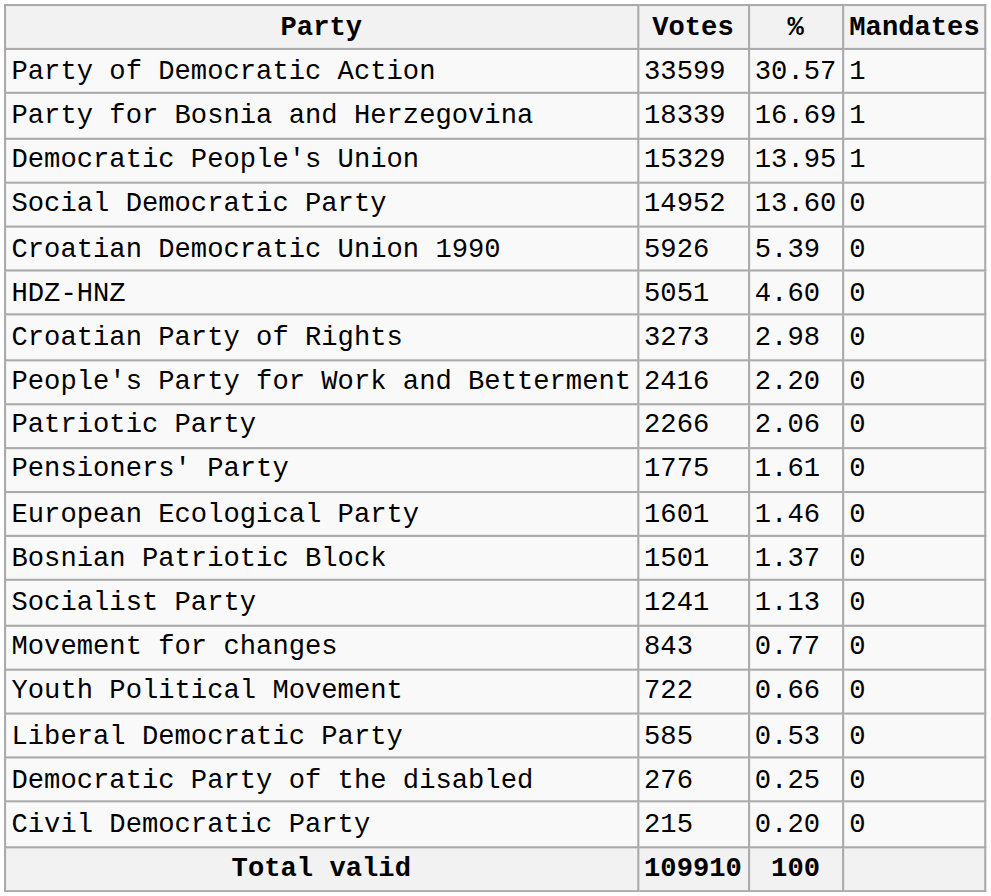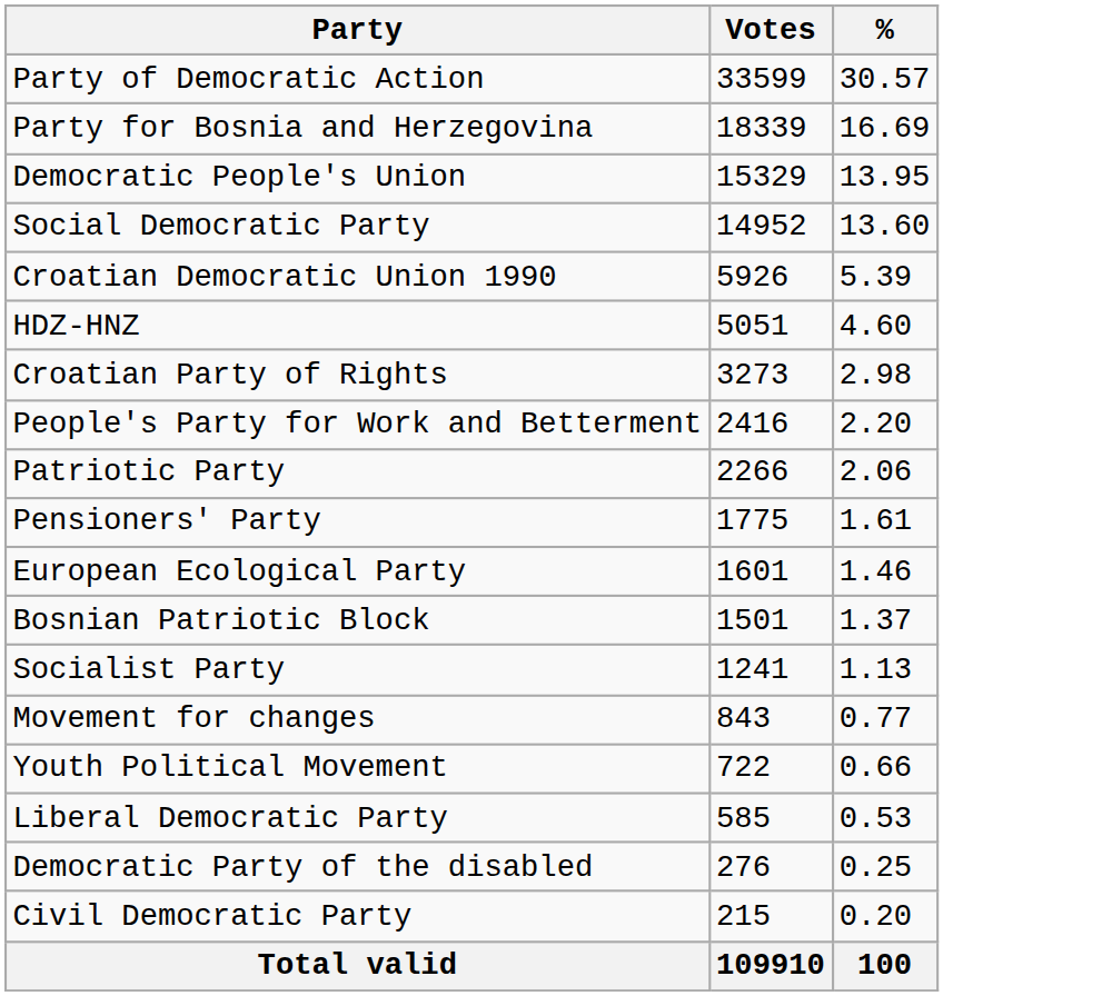 <table class="wikitable" style ="text-align: left">
 <tr>
 <th>Party</th>
 <th>Votes</th>
 <th>%</th>
-<th>Mandates</th>
 </tr>
 <tr>
 <td>Party of Democratic Action</td>
 <td>33599</td>
 <td>30.57</td>
-<td>1</td>
 </tr>
 <tr>
 <td>Party for Bosnia and Herzegovina</td>
 <td>18339</td>
 <td>16.69</td>
-<td>1</td>
 </tr>
 <tr>
 <td>Democratic People's Union</td>
 <td>15329</td>
 <td>13.95</td>
-<td>1</td>
 </tr>
 <tr>
 <td>Social Democratic Party</td>
 <td>14952</td>
 <td>13.60</td>
-<td>0</td>
 </tr>
 <tr>
 <td>Croatian Democratic Union 1990</td>
 <td>5926</td>
 <td>5.39</td>
-<td>0</td>
 </tr>
 <tr>
 <td>HDZ-HNZ</td>
 <td>5051</td>
 <td>4.60</td>
-<td>0</td>
 </tr>
 <tr>
 <td>Croatian Party of Rights</td>
 <td>3273</td>
 <td>2.98</td>
-<td>0</td>
 </tr>
 <tr>
 <td>People's Party for Work and Betterment</td>
 <td>2416</td>
 <td>2.20</td>
-<td>0</td>
 </tr>
 <tr>
 <td>Patriotic Party</td>
 <td>2266</td>
 <td>2.06</td>
-<td>0</td>
 </tr>
 <tr>
 <td>Pensioners' Party</td>
 <td>1775</td>
 <td>1.61</td>
-<td>0</td>
 </tr>
 <tr>
 <td>European Ecological Party</td>
 <td>1601</td>
 <td>1.46</td>
-<td>0</td>
 </tr>
 <tr>
 <td>Bosnian Patriotic Block</td>
 <td>1501</td>
 <td>1.37</td>
-<td>0</td>
 </tr>
 <tr>
 <td>Socialist Party</td>
 <td>1241</td>
 <td>1.13</td>
-<td>0</td>
 </tr>
 <tr>
 <td>Movement for changes</td>
 <td>843</td>
 <td>0.77</td>
-<td>0</td>
 </tr>
 <tr>
 <td>Youth Political Movement</td>
 <td>722</td>
 <td>0.66</td>
-<td>0</td>
 </tr>
 <tr>
 <td>Liberal Democratic Party</td>
 <td>585</td>
 <td>0.53</td>
-<td>0</td>
 </tr>
 <tr>
 <td>Democratic Party of the disabled</td>
 <td>276</td>
 <td>0.25</td>
-<td>0</td>
 </tr>
 <tr>
 <td>Civil Democratic Party</td>
 <td>215</td>
 <td>0.20</td>
-<td>0</td>
 </tr>
 <tr>
 <th>Total valid</th>
 <th>109910</th>
 <th>100</th>
-<th></th>
 </tr>
 </table>
